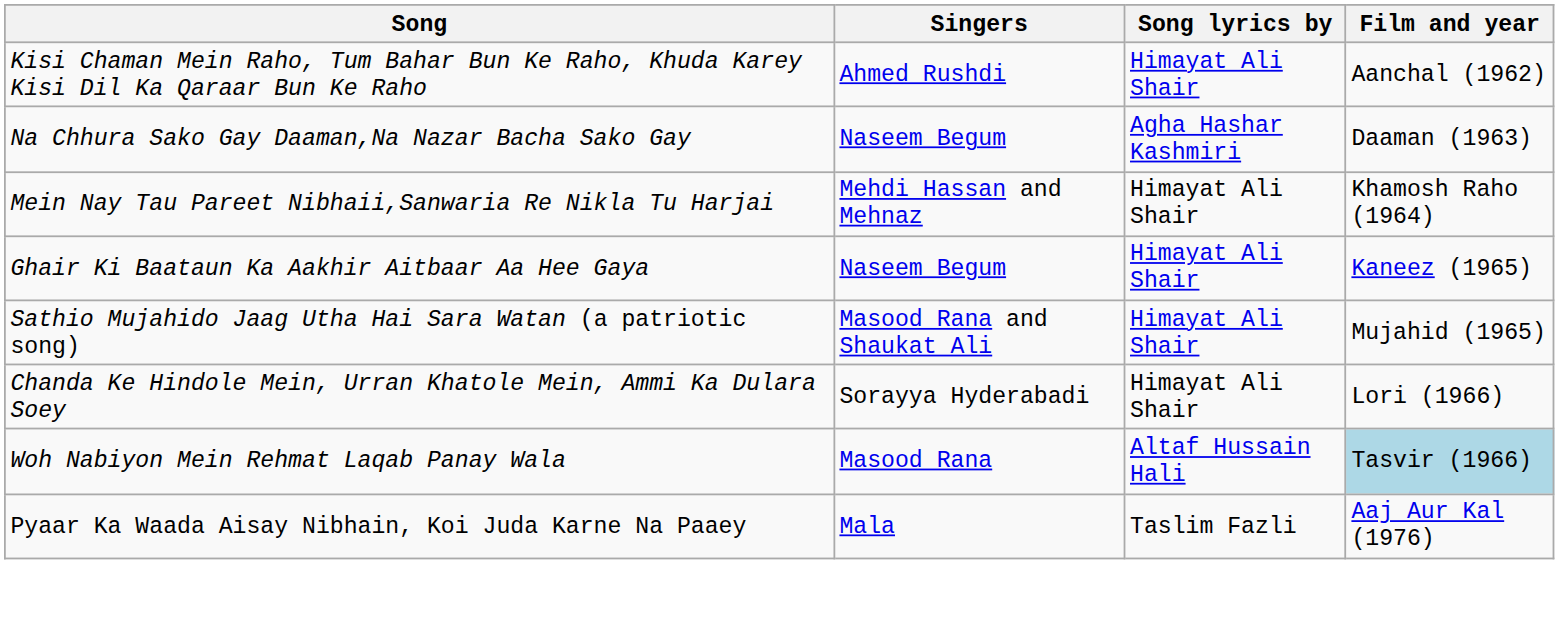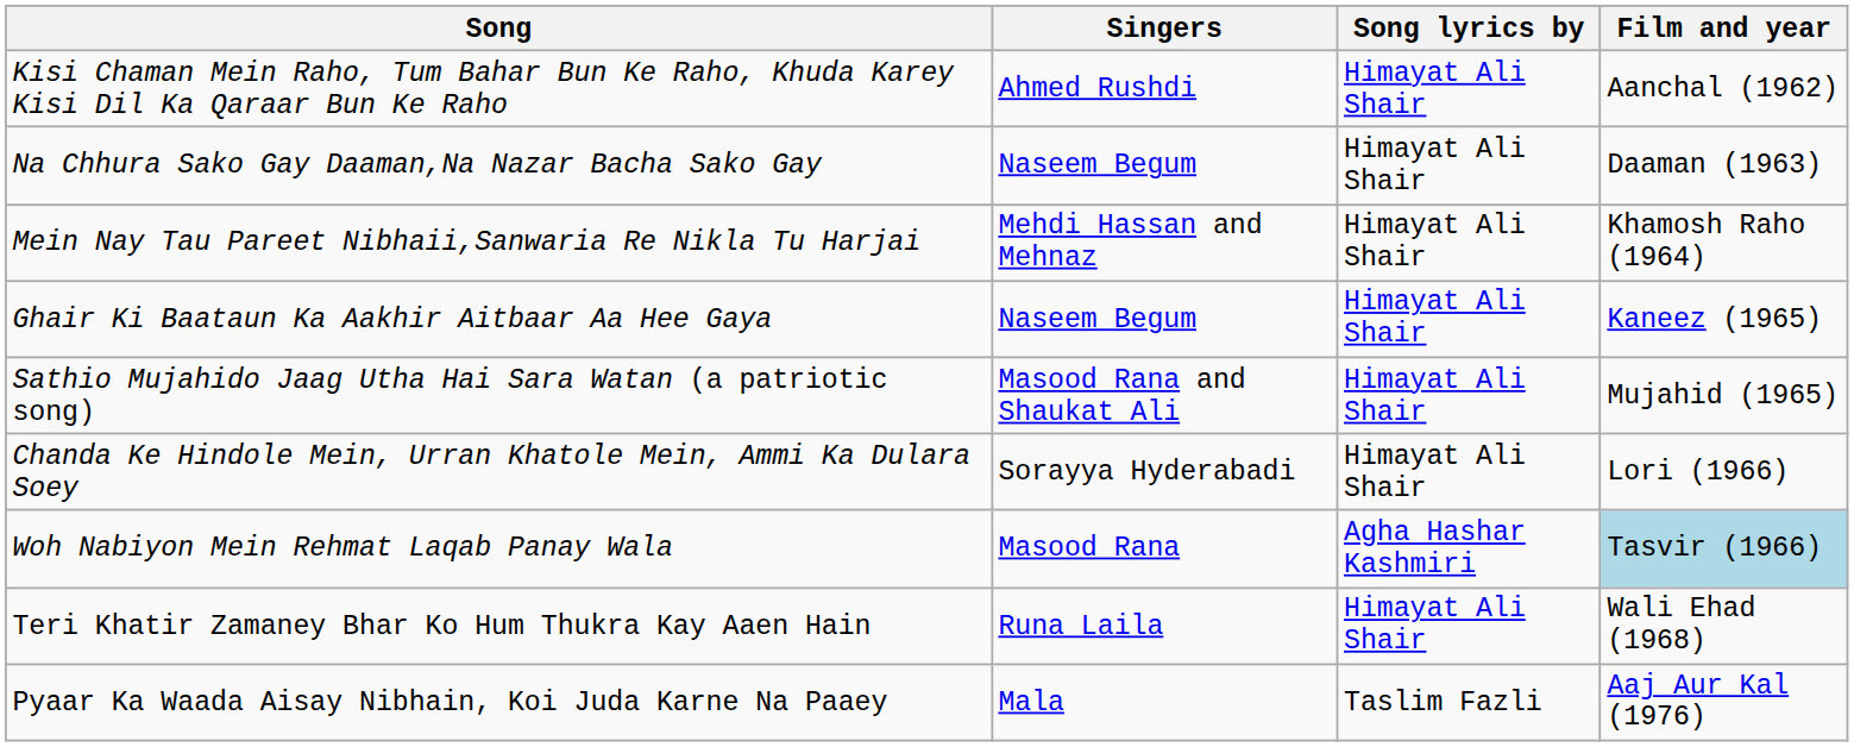 <table class="wikitable">
 <tr>
 <th>Song</th>
 <th>Singers</th>
 <th>Song lyrics by</th>
 <th>Film and year</th>
 </tr>
 <tr>
 <td><em>Kisi Chaman Mein Raho, Tum Bahar Bun Ke Raho, Khuda Karey Kisi Dil Ka Qaraar Bun Ke Raho</em></td>
 <td><a href='#'>Ahmed Rushdi</a></td>
 <td><a href='#'>Himayat Ali Shair</a></td>
 <td>Aanchal (1962)</td>
 </tr>
 <tr>
 <td><em>Na Chhura Sako Gay Daaman,Na Nazar Bacha Sako Gay</em></td>
 <td><a href='#'>Naseem Begum</a></td>
-<td><a href='#'>Agha Hashar Kashmiri</a></td>
+<td>Himayat Ali Shair</td>
 <td>Daaman (1963)</td>
 </tr>
 <tr>
 <td><em>Mein Nay Tau Pareet Nibhaii,Sanwaria Re Nikla Tu Harjai</em></td>
 <td><a href='#'>Mehdi Hassan</a> and <a href='#'>Mehnaz</a></td>
 <td>Himayat Ali Shair</td>
 <td>Khamosh Raho (1964)</td>
 </tr>
 <tr>
 <td><em>Ghair Ki Baataun Ka Aakhir Aitbaar Aa Hee Gaya</em></td>
 <td><a href='#'>Naseem Begum</a></td>
 <td><a href='#'>Himayat Ali Shair</a></td>
 <td><a href='#'>Kaneez</a> (1965)</td>
 </tr>
 <tr>
 <td><em>Sathio Mujahido Jaag Utha Hai Sara Watan</em> (a patriotic song)</td>
 <td><a href='#'>Masood Rana</a> and <a href='#'>Shaukat Ali</a></td>
 <td><a href='#'>Himayat Ali Shair</a></td>
 <td>Mujahid (1965)</td>
 </tr>
 <tr>
 <td><em>Chanda Ke Hindole Mein, Urran Khatole Mein, Ammi Ka Dulara Soey</em></td>
 <td>Sorayya Hyderabadi</td>
 <td>Himayat Ali Shair</td>
 <td>Lori (1966)</td>
 </tr>
 <tr>
 <td><em>Woh Nabiyon Mein Rehmat Laqab Panay Wala</td>
 <td><a href='#'>Masood Rana</a></td>
-<td><a href='#'>Altaf Hussain Hali</a></td>
+<td><a href='#'>Agha Hashar Kashmiri</a></td>
 <td style="background: lightblue;">Tasvir (1966)</td>
+</tr>
+<tr>
+<td></em>Teri Khatir Zamaney Bhar Ko Hum Thukra Kay Aaen Hain<em></td>
+<td><a href='#'>Runa Laila</a></td>
+<td><a href='#'>Himayat Ali Shair</a></td>
+<td>Wali Ehad (1968)</td>
 </tr>
 <tr>
 <td></em>Pyaar Ka Waada Aisay Nibhain, Koi Juda Karne Na Paaey<em></td>
 <td><a href='#'>Mala</a></td>
 <td></em>Taslim Fazli<em></td>
 <td><a href='#'>Aaj Aur Kal</a> (1976)</td>
 </tr>
 </table>
